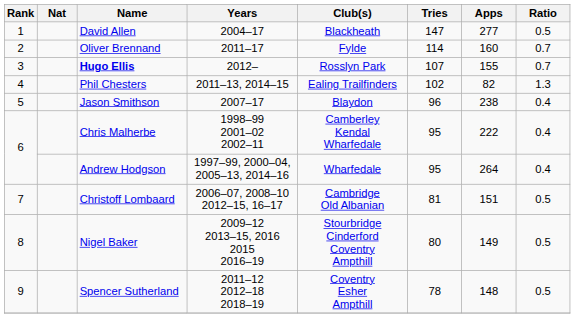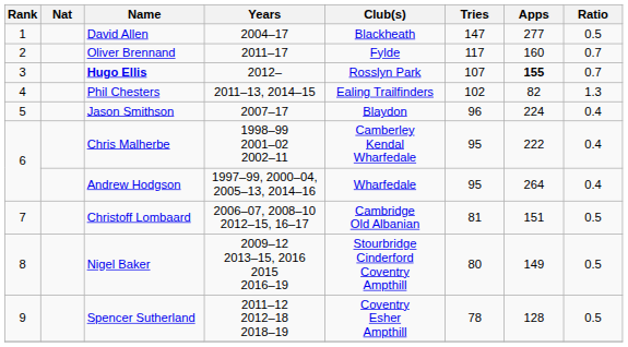 <table class="wikitable sortable" style="text-align: center">
 <tr>
 <th width=30>Rank</th>
 <th width=50>Nat</th>
 <th width=150>Name</th>
 <th width=150>Years</th>
 <th width=150>Club(s)</th>
 <th width=70>Tries</th>
 <th width=70>Apps</th>
 <th width=70>Ratio</th>
 </tr>
 <tr>
 <td>1</td>
 <td></td>
 <td align=left><a href='#'>David Allen</a></td>
 <td>2004–17</td>
 <td><a href='#'>Blackheath</a></td>
 <td>147</td>
 <td>277</td>
 <td>0.5</td>
 </tr>
 <tr>
 <td>2</td>
 <td></td>
 <td align=left><a href='#'>Oliver Brennand</a></td>
 <td>2011–17</td>
 <td><a href='#'>Fylde</a></td>
-<td>114</td>
+<td>117</td>
 <td>160</td>
 <td>0.7</td>
 </tr>
 <tr>
 <td>3</td>
 <td></td>
 <td align=left><strong><a href='#'>Hugo Ellis</a></strong></td>
 <td>2012–</td>
 <td><a href='#'>Rosslyn Park</a></td>
 <td>107</td>
-<td>155</td>
+<td><strong>155</strong></td>
 <td>0.7</td>
 </tr>
 <tr>
 <td>4</td>
 <td></td>
 <td align=left><a href='#'>Phil Chesters</a></td>
 <td>2011–13, 2014–15</td>
 <td><a href='#'>Ealing Trailfinders</a></td>
 <td>102</td>
 <td>82</td>
 <td>1.3</td>
 </tr>
 <tr>
 <td>5</td>
 <td></td>
 <td align=left><a href='#'>Jason Smithson</a></td>
 <td>2007–17</td>
 <td><a href='#'>Blaydon</a></td>
 <td>96</td>
-<td>238</td>
+<td>224</td>
 <td>0.4 </td>
 </tr>
 <tr>
 <td rowspan=2>6</td>
 <td></td>
 <td align=left><a href='#'>Chris Malherbe</a></td>
 <td>1998–99<br>2001–02<br>2002–11</td>
 <td><a href='#'>Camberley</a><br><a href='#'>Kendal</a><br><a href='#'>Wharfedale</a></td>
 <td>95</td>
 <td>222</td>
 <td>0.4</td>
 </tr>
 <tr>
 <td></td>
 <td align=left><a href='#'>Andrew Hodgson</a></td>
 <td>1997–99, 2000–04, 2005–13, 2014–16</td>
 <td><a href='#'>Wharfedale</a></td>
 <td>95</td>
 <td>264</td>
 <td>0.4</td>
 </tr>
 <tr>
 <td>7</td>
 <td></td>
 <td align=left><a href='#'>Christoff Lombaard</a></td>
 <td>2006–07, 2008–10<br>2012–15, 16–17</td>
 <td><a href='#'>Cambridge</a><br><a href='#'>Old Albanian</a></td>
 <td>81</td>
 <td>151</td>
 <td>0.5</td>
 </tr>
 <tr>
 <td>8</td>
 <td></td>
 <td align=left><a href='#'>Nigel Baker</a></td>
 <td>2009–12<br>2013–15, 2016<br>2015<br>2016–19</td>
 <td><a href='#'>Stourbridge</a><br><a href='#'>Cinderford</a><br><a href='#'>Coventry</a><br><a href='#'>Ampthill</a></td>
 <td>80</td>
 <td>149</td>
 <td>0.5</td>
 </tr>
 <tr>
 <td>9</td>
 <td></td>
 <td align=left><a href='#'>Spencer Sutherland</a></td>
 <td>2011–12<br>2012–18<br>2018–19</td>
 <td><a href='#'>Coventry</a><br><a href='#'>Esher</a><br><a href='#'>Ampthill</a></td>
 <td>78</td>
-<td>148</td>
+<td>128</td>
 <td>0.5</td>
 </tr>
 <tr>
 </tr>
 </table>
